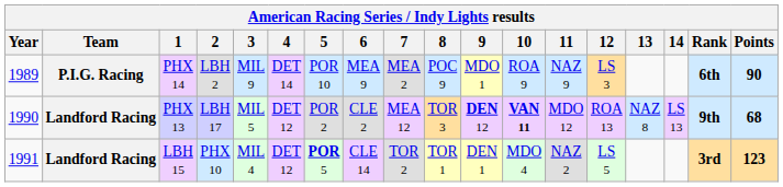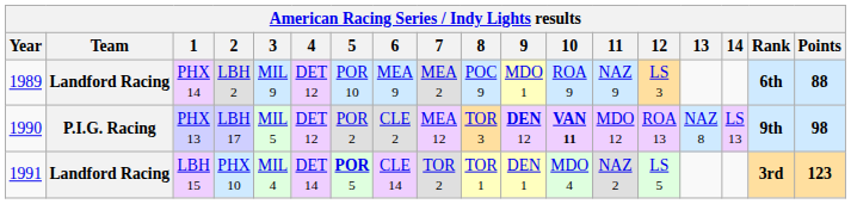 <table class="wikitable" style="text-align:center; font-size:90%">
 <tr>
 <th colspan=45><a href='#'>American Racing Series / Indy Lights</a> results</th>
 </tr>
 <tr>
 <th>Year</th>
 <th>Team</th>
 <th>1</th>
 <th>2</th>
 <th>3</th>
 <th>4</th>
 <th>5</th>
 <th>6</th>
 <th>7</th>
 <th>8</th>
 <th>9</th>
 <th>10</th>
 <th>11</th>
 <th>12</th>
 <th>13</th>
 <th>14</th>
 <th>Rank</th>
 <th>Points</th>
 </tr>
 <tr>
 <td><a href='#'>1989</a></td>
-<th>P.I.G. Racing</th>
+<th>Landford Racing</th>
 <td style="background:#EFCFFF;"><a href='#'>PHX</a><br><small>14</small></td>
 <td style="background:#DFDFDF;"><a href='#'>LBH</a><br><small>2</small></td>
 <td style="background:#CFEAFF;"><a href='#'>MIL</a><br><small>9</small></td>
-<td style="background:#EFCFFF;"><a href='#'>DET</a><br><small>14</small></td>
+<td style="background:#EFCFFF;"><a href='#'>DET</a><br><small>12</small></td>
 <td style="background:#CFEAFF;"><a href='#'>POR</a><br><small>10</small></td>
 <td style="background:#CFEAFF;"><a href='#'>MEA</a><br><small>9</small></td>
 <td style="background:#DFDFDF;"><a href='#'>MEA</a><br><small>2</small></td>
 <td style="background:#CFEAFF;"><a href='#'>POC</a><br><small>9</small></td>
 <td style="background:#FFFFBF;"><a href='#'>MDO</a><br><small>1</small></td>
 <td style="background:#CFEAFF;"><a href='#'>ROA</a><br><small>9</small></td>
 <td style="background:#CFEAFF;"><a href='#'>NAZ</a><br><small>9</small></td>
 <td style="background:#FFDF9F;"><a href='#'>LS</a><br><small>3</small></td>
 <td></td>
 <td></td>
 <td style="background:#CFEAFF;"><strong>6th</strong></td>
-<td style="background:#CFEAFF;"><strong>90</strong></td>
+<td style="background:#CFEAFF;"><strong>88</strong></td>
 </tr>
 <tr>
 <td><a href='#'>1990</a></td>
-<th>Landford Racing</th>
+<th>P.I.G. Racing</th>
 <td style="background:#CFCFFF;"><a href='#'>PHX</a><br><small>13</small></td>
 <td style="background:#CFCFFF;"><a href='#'>LBH</a><br><small>17</small></td>
 <td style="background:#DFFFDF;"><a href='#'>MIL</a><br><small>5</small></td>
 <td style="background:#EFCFFF;"><a href='#'>DET</a><br><small>12</small></td>
 <td style="background:#DFDFDF;"><a href='#'>POR</a><br><small>2</small></td>
 <td style="background:#DFDFDF;"><a href='#'>CLE</a><br><small>2</small></td>
 <td style="background:#EFCFFF;"><a href='#'>MEA</a><br><small>12</small></td>
 <td style="background:#FFDF9F;"><a href='#'>TOR</a><br><small>3</small></td>
 <td style="background:#EFCFFF;"><strong><a href='#'>DEN</a></strong><br><small>12</small></td>
 <td style="background:#EFCFFF;"><strong><a href='#'>VAN</a><br><small>11</small></strong></td>
 <td style="background:#EFCFFF;"><a href='#'>MDO</a><br><small>12</small></td>
 <td style="background:#EFCFFF;"><a href='#'>ROA</a><br><small>13</small></td>
 <td style="background:#CFEAFF;"><a href='#'>NAZ</a><br><small>8</small></td>
 <td style="background:#EFCFFF;"><a href='#'>LS</a><br><small>13</small></td>
 <td style="background:#CFEAFF;"><strong>9th</strong></td>
-<td style="background:#CFEAFF;"><strong>68</strong></td>
+<td style="background:#CFEAFF;"><strong>98</strong></td>
 </tr>
 <tr>
 <td><a href='#'>1991</a></td>
 <th>Landford Racing</th>
 <td style="background:#EFCFFF;"><a href='#'>LBH</a><br><small>15</small></td>
 <td style="background:#CFEAFF;"><a href='#'>PHX</a><br><small>10</small></td>
 <td style="background:#DFFFDF;"><a href='#'>MIL</a><br><small>4</small></td>
-<td style="background:#EFCFFF;"><a href='#'>DET</a><br><small>12</small></td>
+<td style="background:#EFCFFF;"><a href='#'>DET</a><br><small>14</small></td>
 <td style="background:#DFFFDF;"><strong><a href='#'>POR</a></strong><br><small>5</small></td>
 <td style="background:#EFCFFF;"><a href='#'>CLE</a><br><small>14</small></td>
 <td style="background:#DFDFDF;"><a href='#'>TOR</a><br><small>2</small></td>
 <td style="background:#FFFFBF;"><a href='#'>TOR</a><br><small>1</small></td>
 <td style="background:#FFFFBF;"><a href='#'>DEN</a><br><small>1</small></td>
 <td style="background:#DFFFDF;"><a href='#'>MDO</a><br><small>4</small></td>
 <td style="background:#DFDFDF;"><a href='#'>NAZ</a><br><small>2</small></td>
 <td style="background:#DFFFDF;"><a href='#'>LS</a><br><small>5</small></td>
 <td></td>
 <td></td>
 <td style="background:#FFDF9F;"><strong>3rd</strong></td>
 <td style="background:#FFDF9F;"><strong>123</strong></td>
 </tr>
 </table>
